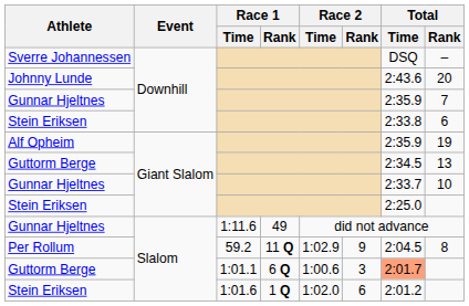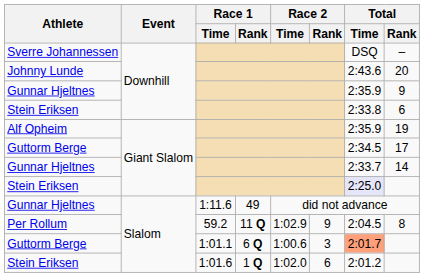 <table class="wikitable" style="font-size:90%">
 <tr>
 <th rowspan="2">Athlete</th>
 <th rowspan="2">Event</th>
 <th colspan="2">Race 1</th>
 <th colspan="2">Race 2</th>
 <th colspan="2">Total</th>
 </tr>
 <tr>
 <th>Time</th>
 <th>Rank</th>
 <th>Time</th>
 <th>Rank</th>
 <th>Time</th>
 <th>Rank</th>
 </tr>
 <tr>
 <td><a href='#'>Sverre Johannessen</a></td>
 <td rowspan="4">Downhill</td>
 <td colspan="4" bgcolor="wheat"></td>
 <td align="center">DSQ</td>
 <td align="center">–</td>
 </tr>
 <tr>
 <td><a href='#'>Johnny Lunde</a></td>
 <td colspan="4" bgcolor="wheat"></td>
 <td align="center">2:43.6</td>
 <td align="center">20</td>
 </tr>
 <tr>
 <td><a href='#'>Gunnar Hjeltnes</a></td>
 <td colspan="4" bgcolor="wheat"></td>
 <td align="center">2:35.9</td>
-<td align="center">7</td>
+<td align="center">9</td>
 </tr>
 <tr>
 <td><a href='#'>Stein Eriksen</a></td>
 <td colspan="4" bgcolor="wheat"></td>
 <td align="center">2:33.8</td>
 <td align="center">6</td>
 </tr>
 <tr>
 <td><a href='#'>Alf Opheim</a></td>
 <td rowspan="4">Giant Slalom</td>
 <td colspan="4" bgcolor="wheat"></td>
 <td align="center">2:35.9</td>
 <td align="center">19</td>
 </tr>
 <tr>
 <td><a href='#'>Guttorm Berge</a></td>
 <td colspan="4" bgcolor="wheat"></td>
 <td align="center">2:34.5</td>
-<td align="center">13</td>
+<td align="center">17</td>
 </tr>
 <tr>
 <td><a href='#'>Gunnar Hjeltnes</a></td>
 <td colspan="4" bgcolor="wheat"></td>
 <td align="center">2:33.7</td>
-<td align="center">10</td>
+<td align="center">14</td>
 </tr>
 <tr>
 <td><a href='#'>Stein Eriksen</a></td>
 <td colspan="4" bgcolor="wheat"></td>
-<td align="center">2:25.0</td>
+<td align="center" style="background: lavender;">2:25.0</td>
 <td align="center"></td>
 </tr>
 <tr>
 <td><a href='#'>Gunnar Hjeltnes</a></td>
 <td rowspan="4">Slalom</td>
 <td align="center">1:11.6</td>
 <td align="center">49</td>
 <td colspan="4" align="center">did not advance</td>
 </tr>
 <tr>
 <td><a href='#'>Per Rollum</a></td>
 <td align="center">59.2</td>
 <td align="center">11 <strong>Q</strong></td>
 <td align="center">1:02.9</td>
 <td align="center">9</td>
 <td align="center">2:04.5</td>
 <td align="center">8</td>
 </tr>
 <tr>
 <td><a href='#'>Guttorm Berge</a></td>
 <td align="center">1:01.1</td>
 <td align="center">6 <strong>Q</strong></td>
 <td align="center">1:00.6</td>
 <td align="center">3</td>
 <td align="center" style="background: lightsalmon;">2:01.7</td>
 <td align="center"></td>
 </tr>
 <tr>
 <td><a href='#'>Stein Eriksen</a></td>
 <td align="center">1:01.6</td>
 <td align="center">1 <strong>Q</strong></td>
 <td align="center">1:02.0</td>
 <td align="center">6</td>
 <td align="center">2:01.2</td>
 <td align="center"></td>
 </tr>
 </table>
